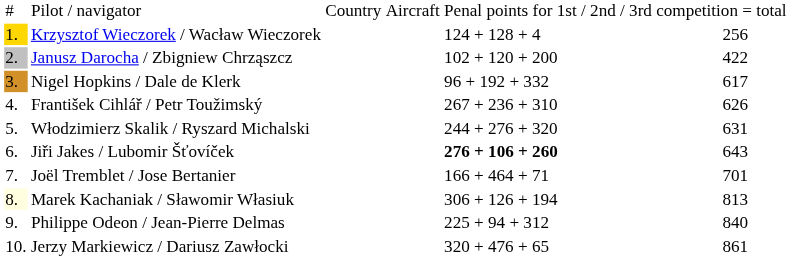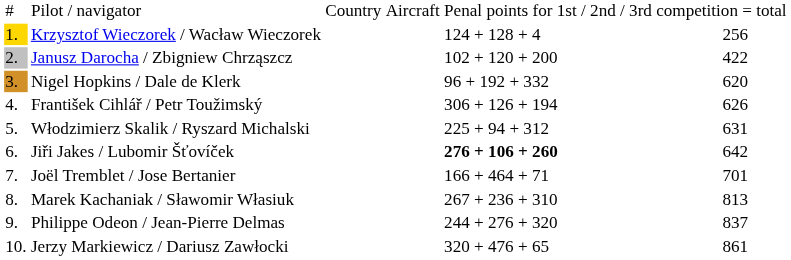 <table>
 <tr>
 <td>#</td>
 <td>Pilot / navigator</td>
 <td>Country</td>
 <td>Aircraft</td>
 <td colspan=2>Penal points for 1st / 2nd / 3rd competition = total</td>
 </tr>
 <tr>
 <td bgcolor=gold>1.</td>
 <td><a href='#'>Krzysztof Wieczorek</a> / Wacław Wieczorek</td>
 <td></td>
 <td></td>
 <td>124 + 128 + 4</td>
 <td>256</td>
 </tr>
 <tr>
 <td bgcolor=silver>2.</td>
 <td><a href='#'>Janusz Darocha</a> / Zbigniew Chrząszcz</td>
 <td></td>
 <td></td>
 <td>102 + 120 + 200</td>
 <td>422</td>
 </tr>
 <tr>
 <td bgcolor=#D29028>3.</td>
 <td>Nigel Hopkins / Dale de Klerk</td>
 <td></td>
 <td></td>
 <td>96 + 192 + 332</td>
-<td>617</td>
+<td>620</td>
 </tr>
 <tr>
 <td>4.</td>
 <td>František Cihlář / Petr Toužimský</td>
 <td></td>
 <td></td>
-<td>267 + 236 + 310</td>
+<td>306 + 126 + 194</td>
 <td>626</td>
 </tr>
 <tr>
 <td>5.</td>
 <td>Włodzimierz Skalik / Ryszard Michalski</td>
 <td></td>
 <td></td>
-<td>244 + 276 + 320</td>
+<td>225 + 94 + 312</td>
 <td>631</td>
 </tr>
 <tr>
 <td>6.</td>
 <td>Jiři Jakes / Lubomir Šťovíček</td>
 <td></td>
 <td></td>
 <td><strong>276 + 106 + 260</strong></td>
-<td>643</td>
+<td>642</td>
 </tr>
 <tr>
 <td>7.</td>
 <td>Joël Tremblet / Jose Bertanier</td>
 <td></td>
 <td></td>
 <td>166 + 464 + 71</td>
 <td>701</td>
 </tr>
 <tr>
-<td style="background: lightyellow;">8.</td>
+<td>8.</td>
 <td>Marek Kachaniak / Sławomir Własiuk</td>
 <td></td>
 <td></td>
-<td>306 + 126 + 194</td>
+<td>267 + 236 + 310</td>
 <td>813</td>
 </tr>
 <tr>
 <td>9.</td>
 <td>Philippe Odeon / Jean-Pierre Delmas</td>
 <td></td>
 <td></td>
-<td>225 + 94 + 312</td>
-<td>840</td>
+<td>244 + 276 + 320</td>
+<td>837</td>
 </tr>
 <tr>
 <td>10.</td>
 <td>Jerzy Markiewicz / Dariusz Zawłocki</td>
 <td></td>
 <td></td>
 <td>320 + 476 + 65</td>
 <td>861</td>
 </tr>
 </table>
